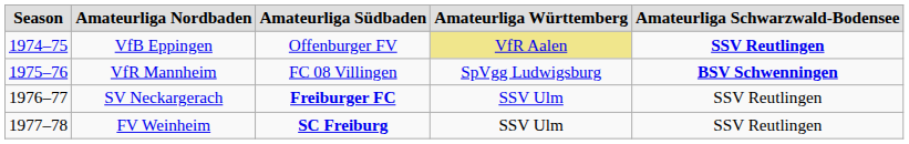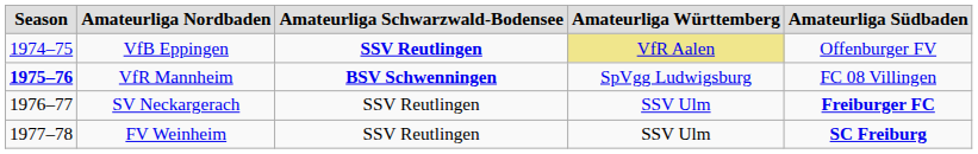 <table class="wikitable">
 <tr style="text-align:center; background:#dfdfdf;">
 <td><strong>Season</strong></td>
 <td><strong>Amateurliga Nordbaden</strong></td>
+<td><strong>Amateurliga Schwarzwald-Bodensee</strong></td>
+<td><strong>Amateurliga Württemberg</strong></td>
 <td><strong>Amateurliga Südbaden</strong></td>
-<td><strong>Amateurliga Württemberg</strong></td>
-<td><strong>Amateurliga Schwarzwald-Bodensee</strong></td>
 </tr>
 <tr style="text-align:center;">
 <td><a href='#'>1974–75</a></td>
 <td><a href='#'>VfB Eppingen</a></td>
+<td><strong><a href='#'>SSV Reutlingen</a></strong></td>
+<td style="background: khaki;"><a href='#'>VfR Aalen</a></td>
 <td><a href='#'>Offenburger FV</a></td>
-<td style="background: khaki;"><a href='#'>VfR Aalen</a></td>
-<td><strong><a href='#'>SSV Reutlingen</a></strong></td>
 </tr>
 <tr style="text-align:center;">
-<td><a href='#'>1975–76</a></td>
+<td><strong><a href='#'>1975–76</a></strong></td>
 <td><a href='#'>VfR Mannheim</a></td>
+<td><strong><a href='#'>BSV Schwenningen</a></strong></td>
+<td><a href='#'>SpVgg Ludwigsburg</a></td>
 <td><a href='#'>FC 08 Villingen</a></td>
-<td><a href='#'>SpVgg Ludwigsburg</a></td>
-<td><strong><a href='#'>BSV Schwenningen</a></strong></td>
 </tr>
 <tr style="text-align:center;">
 <td>1976–77</td>
 <td><a href='#'>SV Neckargerach</a></td>
+<td>SSV Reutlingen</td>
+<td><a href='#'>SSV Ulm</a></td>
 <td><strong><a href='#'>Freiburger FC</a></strong></td>
-<td><a href='#'>SSV Ulm</a></td>
-<td>SSV Reutlingen</td>
 </tr>
 <tr style="text-align:center;">
 <td>1977–78</td>
 <td><a href='#'>FV Weinheim</a></td>
+<td>SSV Reutlingen</td>
+<td>SSV Ulm</td>
 <td><strong><a href='#'>SC Freiburg</a></strong></td>
-<td>SSV Ulm</td>
-<td>SSV Reutlingen</td>
 </tr>
 </table>
